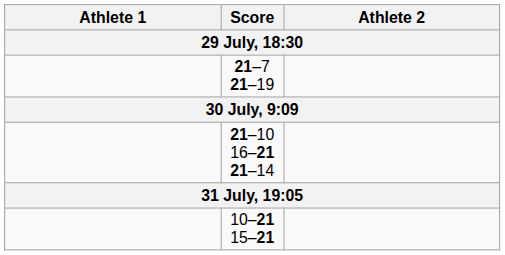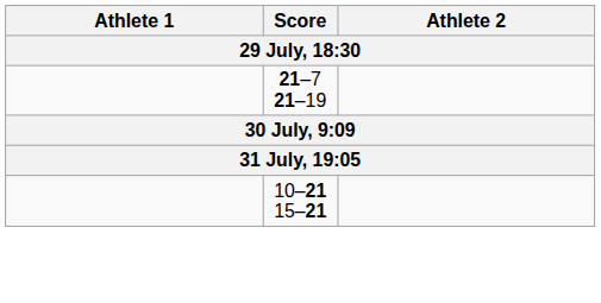 <table class="wikitable" style="text-align: center; font-size:90% ">
 <tr>
 <th align="right" width="190">Athlete 1</th>
 <th width="50">Score</th>
 <th align="left" width="190">Athlete 2</th>
 </tr>
 <tr>
 <th colspan=3>29 July, 18:30</th>
 </tr>
 <tr>
 <td align=right><strong></strong></td>
 <td align=center><strong>21</strong>–7<br><strong>21</strong>–19</td>
 <td align=left></td>
 </tr>
 <tr>
 <th colspan=3>30 July, 9:09</th>
 </tr>
 <tr>
-<td align=right><strong></strong></td>
-<td align=center><strong>21</strong>–10<br>16–<strong>21</strong><br><strong>21</strong>–14</td>
-<td align=left></td>
-</tr>
-<tr>
 <th colspan=3>31 July, 19:05</th>
 </tr>
 <tr>
 <td align=right></td>
 <td align=center>10–<strong>21</strong><br>15–<strong>21</strong></td>
 <td align=left><strong></strong></td>
 </tr>
 </table>
